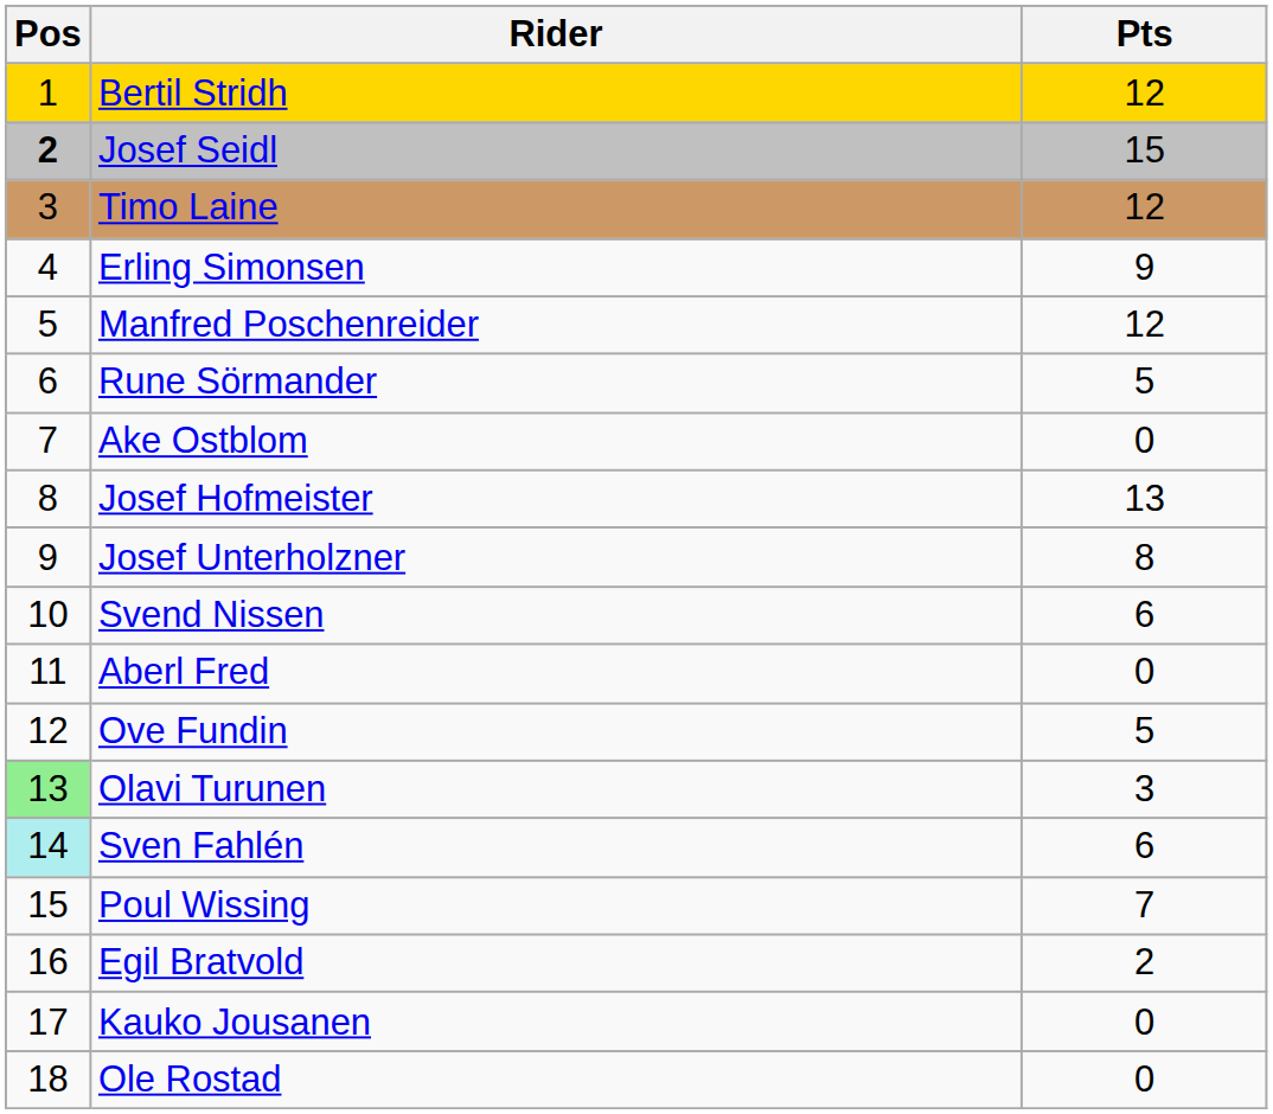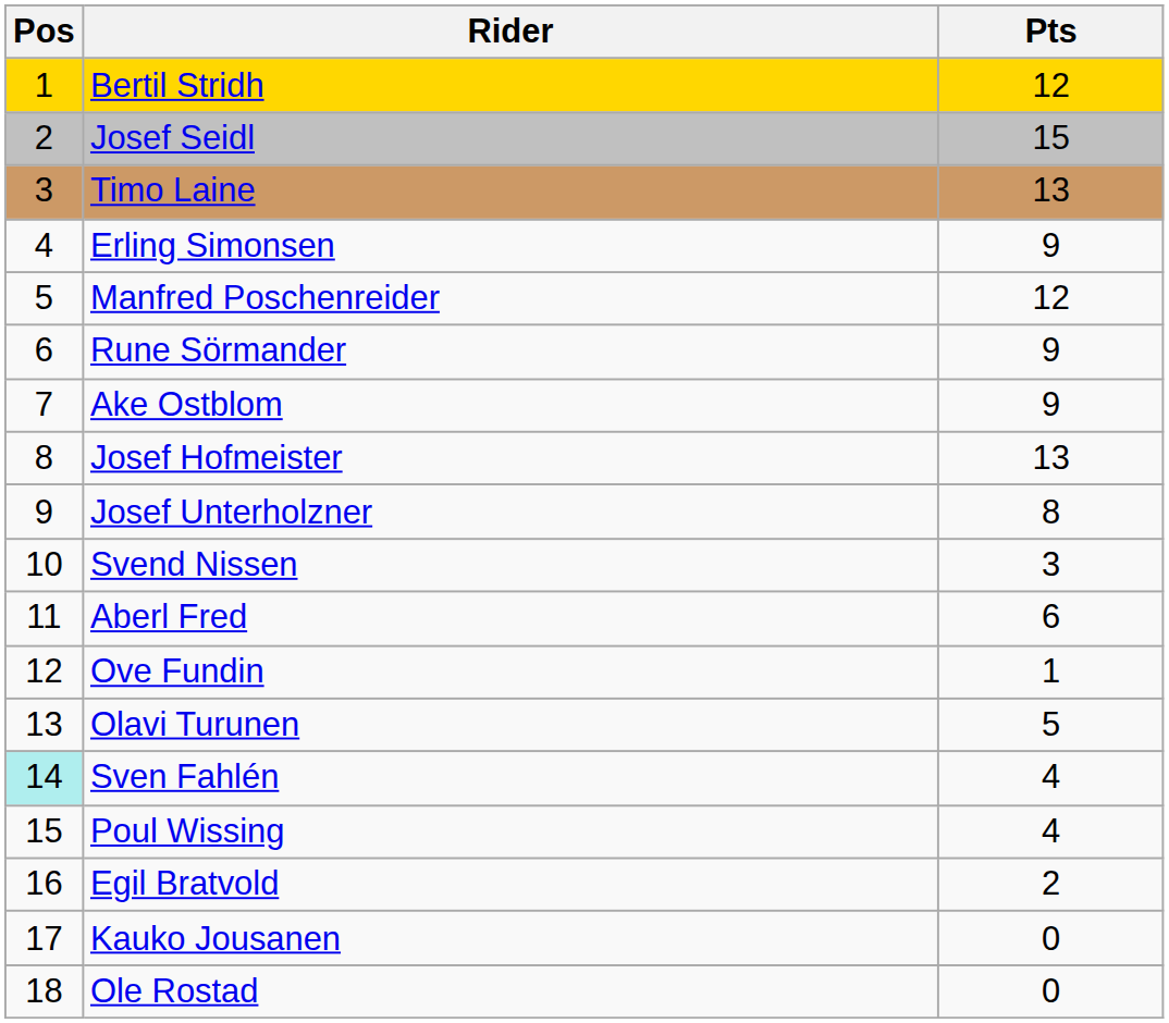 <table class="wikitable" style="font-size: 100%">
 <tr>
 <th width=20>Pos</th>
 <th width=400>Rider</th>
 <th width=100>Pts</th>
 </tr>
 <tr align=center style="background-color: gold;">
 <td>1</td>
 <td align="left"> <a href='#'>Bertil Stridh</a></td>
 <td>12</td>
 </tr>
 <tr align=center style="background-color: silver;">
-<td><strong>2</strong></td>
+<td>2</td>
 <td align="left"> <a href='#'>Josef Seidl</a></td>
 <td>15</td>
 </tr>
 <tr align=center style="background-color: #cc9966;">
 <td>3</td>
 <td align="left"> <a href='#'>Timo Laine</a></td>
-<td>12</td>
+<td>13</td>
 </tr>
 <tr align=center>
 <td>4</td>
 <td align="left"> <a href='#'>Erling Simonsen</a></td>
 <td>9</td>
 </tr>
 <tr align=center>
 <td>5</td>
 <td align="left"> <a href='#'>Manfred Poschenreider</a></td>
 <td>12</td>
 </tr>
 <tr align=center>
 <td>6</td>
 <td align="left"> <a href='#'>Rune Sörmander</a></td>
-<td>5</td>
+<td>9</td>
 </tr>
 <tr align=center>
 <td>7</td>
 <td align="left"> <a href='#'>Ake Ostblom</a></td>
-<td>0</td>
+<td>9</td>
 </tr>
 <tr align=center>
 <td>8</td>
 <td align="left"> <a href='#'>Josef Hofmeister</a></td>
 <td>13</td>
 </tr>
 <tr align=center>
 <td>9</td>
 <td align="left"> <a href='#'>Josef Unterholzner</a></td>
 <td>8</td>
 </tr>
 <tr align=center>
 <td>10</td>
 <td align="left"> <a href='#'>Svend Nissen</a></td>
-<td>6</td>
+<td>3</td>
 </tr>
 <tr align=center>
 <td>11</td>
 <td align="left"> <a href='#'>Aberl Fred</a></td>
-<td>0</td>
+<td>6</td>
 </tr>
 <tr align=center>
 <td>12</td>
 <td align="left"> <a href='#'>Ove Fundin</a></td>
-<td>5</td>
+<td>1</td>
 </tr>
 <tr align=center>
-<td style="background: lightgreen;">13</td>
+<td>13</td>
 <td align="left"> <a href='#'>Olavi Turunen</a></td>
-<td>3</td>
+<td>5</td>
 </tr>
 <tr align=center>
 <td style="background: paleturquoise;">14</td>
 <td align="left"> <a href='#'>Sven Fahlén</a></td>
-<td>6</td>
+<td>4</td>
 </tr>
 <tr align=center>
 <td>15</td>
 <td align="left"> <a href='#'>Poul Wissing</a></td>
-<td>7</td>
+<td>4</td>
 </tr>
 <tr align=center>
 <td>16</td>
 <td align="left"> <a href='#'>Egil Bratvold</a></td>
 <td>2</td>
 </tr>
 <tr align=center>
 <td>17</td>
 <td align="left"> <a href='#'>Kauko Jousanen</a></td>
 <td>0</td>
 </tr>
 <tr align=center>
 <td>18</td>
 <td align="left"> <a href='#'>Ole Rostad</a></td>
 <td>0</td>
 </tr>
 </table>
